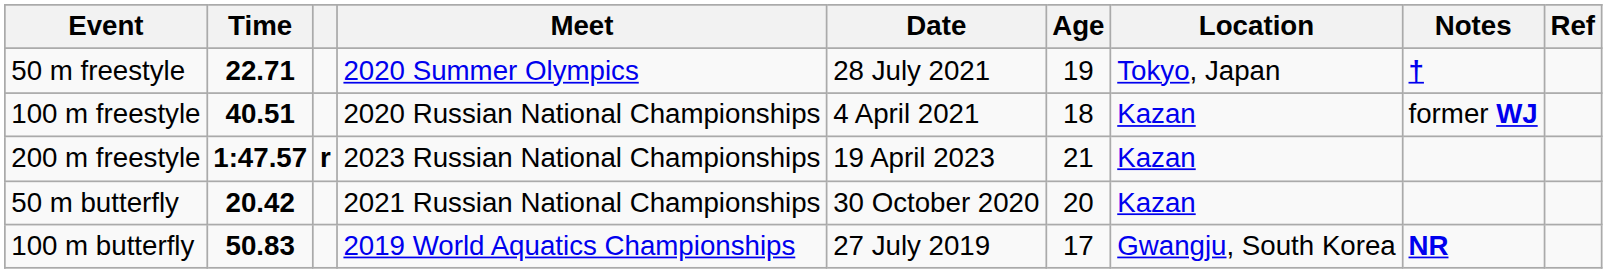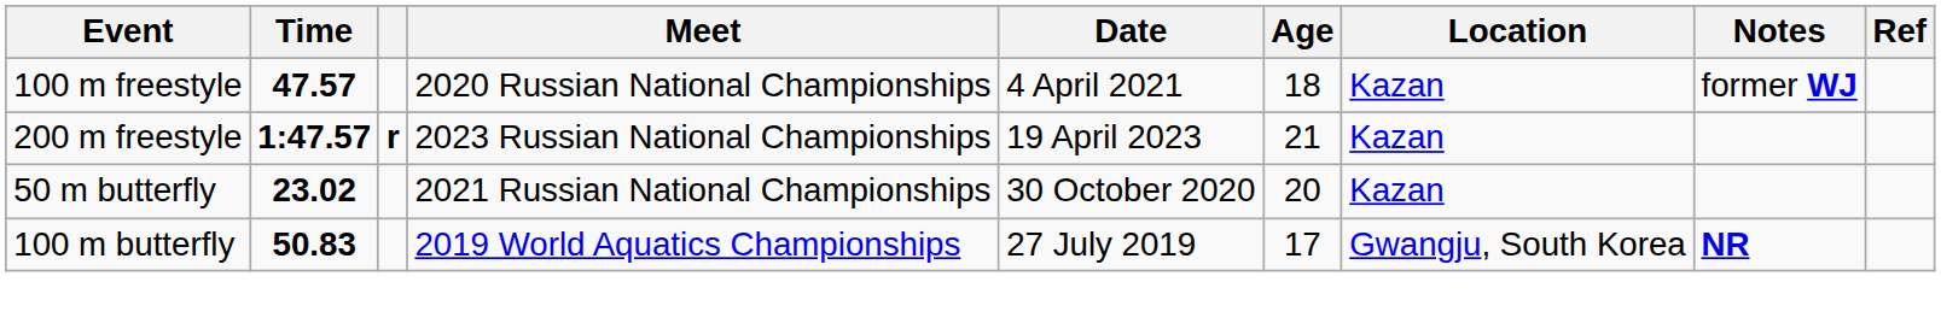 <table class="wikitable">
 <tr>
 <th>Event</th>
 <th>Time</th>
 <th></th>
 <th>Meet</th>
 <th>Date</th>
 <th>Age</th>
 <th>Location</th>
 <th>Notes</th>
 <th>Ref</th>
 </tr>
 <tr>
-<td>50 m freestyle</td>
-<td style="text-align:center;"><strong>22.71</strong></td>
-<td></td>
-<td><a href='#'>2020 Summer Olympics</a></td>
-<td>28 July 2021</td>
-<td style="text-align:center;">19</td>
-<td><a href='#'>Tokyo</a>, Japan</td>
-<td><strong><a href='#'>†</a></strong></td>
-<td style="text-align:center;"></td>
-</tr>
-<tr>
 <td>100 m freestyle</td>
-<td style="text-align:center;"><strong>40.51</strong></td>
+<td style="text-align:center;"><strong>47.57</strong></td>
 <td></td>
 <td>2020 Russian National Championships</td>
 <td>4 April 2021</td>
 <td style="text-align:center;">18</td>
 <td><a href='#'>Kazan</a></td>
 <td>former <strong><a href='#'>WJ</a></strong></td>
 <td style="text-align:center;"></td>
 </tr>
 <tr>
 <td>200 m freestyle</td>
 <td style="text-align:center;"><strong>1:47.57</strong></td>
 <td><strong>r</strong></td>
 <td>2023 Russian National Championships</td>
 <td>19 April 2023</td>
 <td style="text-align:center;">21</td>
 <td><a href='#'>Kazan</a></td>
 <td></td>
 <td style="text-align:center;"></td>
 </tr>
 <tr>
 <td>50 m butterfly</td>
-<td style="text-align:center;"><strong>20.42</strong></td>
+<td style="text-align:center;"><strong>23.02</strong></td>
 <td></td>
 <td>2021 Russian National Championships</td>
 <td>30 October 2020</td>
 <td style="text-align:center;">20</td>
 <td><a href='#'>Kazan</a></td>
 <td></td>
 <td style="text-align:center;"></td>
 </tr>
 <tr>
 <td>100 m butterfly</td>
 <td style="text-align:center;"><strong>50.83</strong></td>
 <td></td>
 <td><a href='#'>2019 World Aquatics Championships</a></td>
 <td>27 July 2019</td>
 <td style="text-align:center;">17</td>
 <td><a href='#'>Gwangju</a>, South Korea</td>
 <td><strong><a href='#'>NR</a></strong></td>
 <td style="text-align:center;"></td>
 </tr>
 </table>
